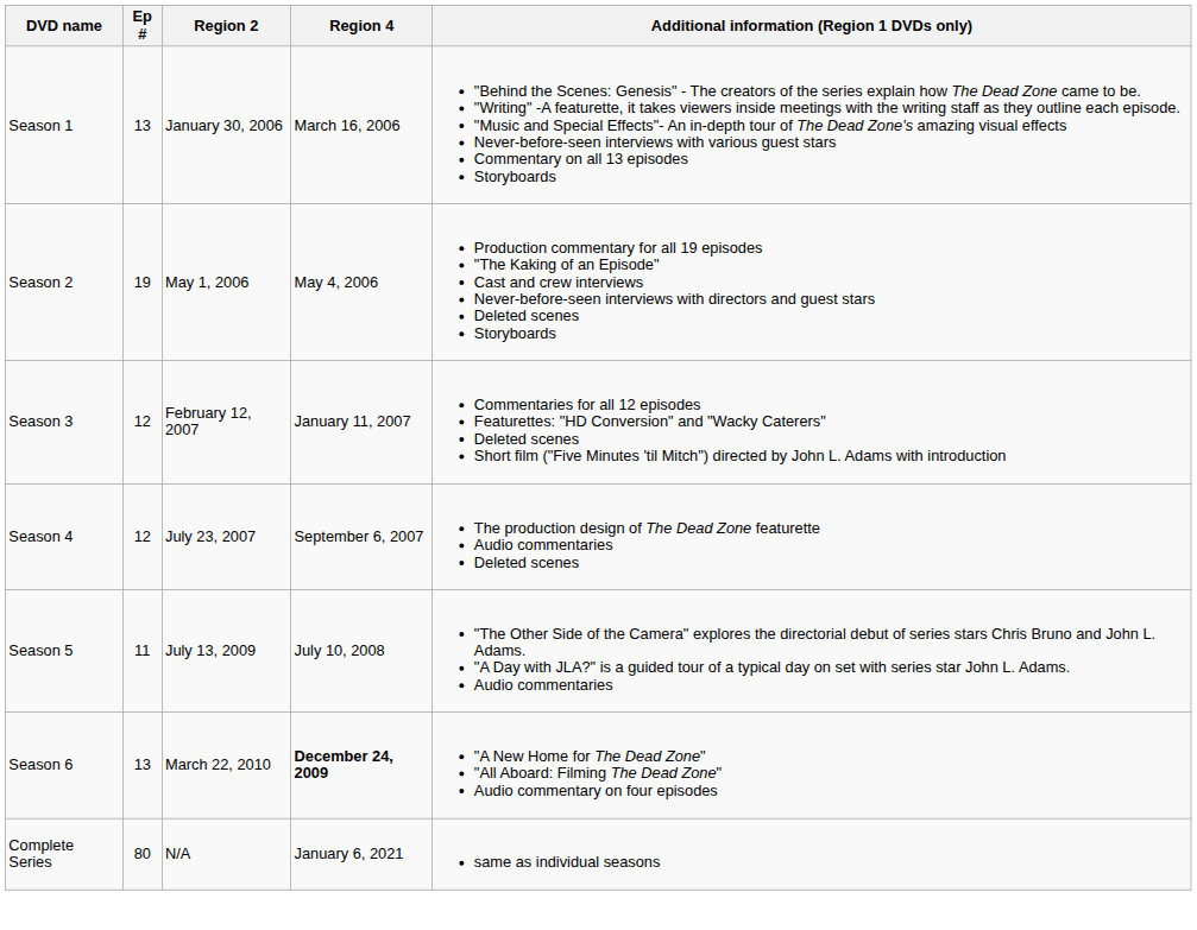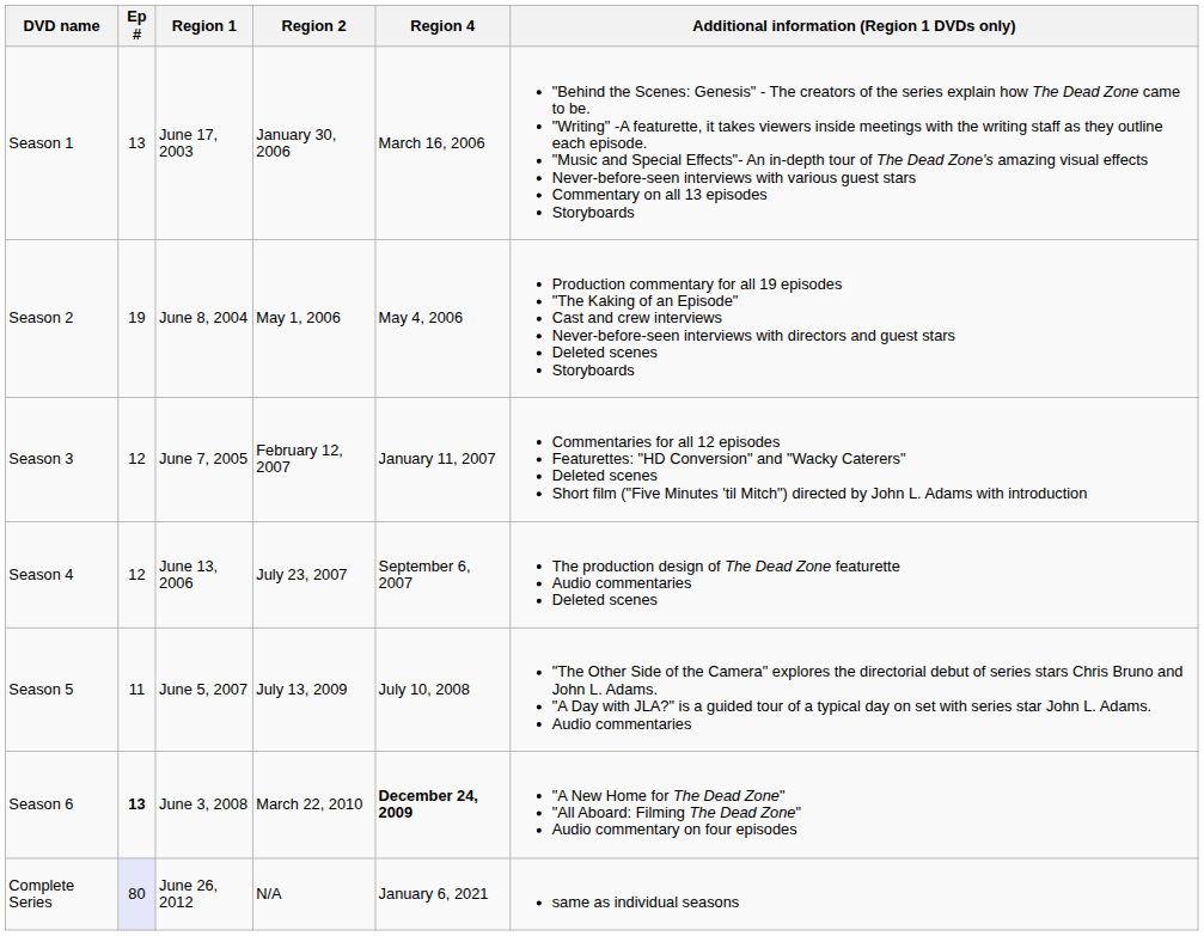 <table class="wikitable">
 <tr>
 <th>DVD name</th>
 <th>Ep #</th>
+<th>Region 1</th>
 <th>Region 2</th>
 <th>Region 4</th>
 <th>Additional information (Region 1 DVDs only)</th>
 </tr>
 <tr>
 <td>Season 1</td>
 <td align="center">13</td>
+<td>June 17, 2003</td>
 <td>January 30, 2006</td>
 <td>March 16, 2006</td>
 <td><br><ul><li>"Behind the Scenes: Genesis" - The creators of the series explain how <em>The Dead Zone</em> came to be.</li><li>"Writing" -A featurette, it takes viewers inside meetings with the writing staff as they outline each episode.</li><li>"Music and Special Effects"- An in-depth tour of <em>The Dead Zone's</em> amazing visual effects</li><li>Never-before-seen interviews with various guest stars</li><li>Commentary on all 13 episodes</li><li>Storyboards</li></ul></td>
 </tr>
 <tr>
 <td>Season 2</td>
 <td align="center">19</td>
+<td>June 8, 2004</td>
 <td>May 1, 2006</td>
 <td>May 4, 2006</td>
 <td><br><ul><li>Production commentary for all 19 episodes</li><li>"The Kaking of an Episode"</li><li>Cast and  crew interviews</li><li>Never-before-seen interviews with directors and guest stars</li><li>Deleted scenes</li><li>Storyboards</li></ul></td>
 </tr>
 <tr>
 <td>Season 3</td>
 <td align="center">12</td>
+<td>June 7, 2005</td>
 <td>February 12, 2007</td>
 <td>January 11, 2007</td>
 <td><br><ul><li>Commentaries for all 12 episodes</li><li>Featurettes: "HD Conversion" and "Wacky Caterers"</li><li>Deleted scenes</li><li>Short film ("Five Minutes 'til Mitch") directed by John L. Adams with introduction</li></ul></td>
 </tr>
 <tr>
 <td>Season 4</td>
 <td align="center">12</td>
+<td>June 13, 2006</td>
 <td>July 23, 2007</td>
 <td>September 6, 2007</td>
 <td><br><ul><li>The production design of <em>The Dead Zone</em> featurette</li><li>Audio commentaries</li><li>Deleted scenes</li></ul></td>
 </tr>
 <tr>
 <td>Season 5</td>
 <td align="center">11</td>
+<td>June 5, 2007</td>
 <td>July 13, 2009</td>
 <td>July 10, 2008</td>
 <td><br><ul><li>"The Other Side of the Camera" explores the directorial debut of series stars Chris Bruno and John L. Adams.</li><li>"A Day with JLA?" is a guided tour of a typical day on set with series star John L. Adams.</li><li>Audio commentaries</li></ul></td>
 </tr>
 <tr>
 <td>Season 6</td>
-<td align="center">13</td>
+<td align="center"><strong>13</strong></td>
+<td>June 3, 2008</td>
 <td>March 22, 2010</td>
 <td><strong>December 24, 2009</strong></td>
 <td><br><ul><li>"A New Home for <em>The Dead Zone</em>"</li><li>"All Aboard: Filming <em>The Dead Zone</em>"</li><li>Audio commentary on four episodes</li></ul></td>
 </tr>
 <tr>
 <td>Complete Series</td>
-<td align="center">80</td>
+<td align="center" style="background: lavender;">80</td>
+<td>June 26, 2012</td>
 <td>N/A</td>
 <td>January 6, 2021</td>
 <td><br><ul><li>same as individual seasons</li></ul></td>
 </tr>
 </table>
